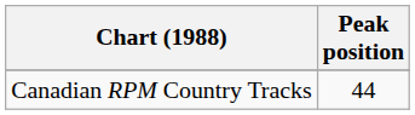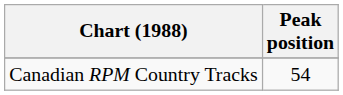 <table class="wikitable sortable">
 <tr>
 <th align="left">Chart (1988)</th>
 <th align="center">Peak<br>position</th>
 </tr>
 <tr>
 </tr>
 <tr>
 <td align="left">Canadian <em>RPM</em> Country Tracks</td>
-<td align="center">44</td>
+<td align="center">54</td>
 </tr>
 </table>
